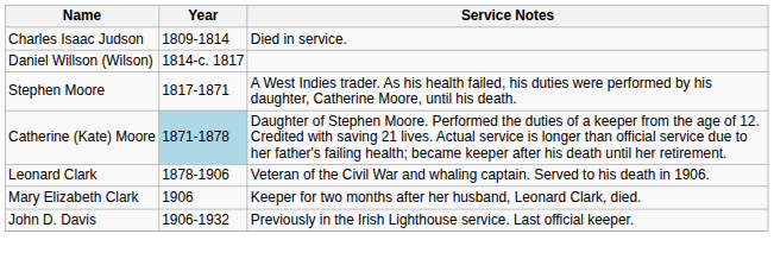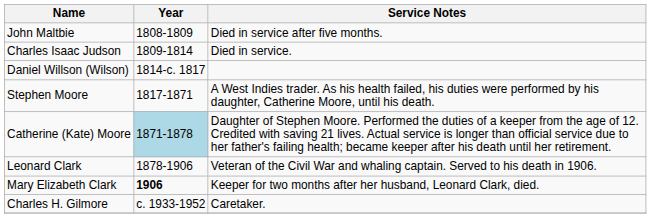 <table class="wikitable">
 <tr>
 <th>Name</th>
 <th>Year</th>
 <th>Service Notes</th>
+</tr>
+<tr>
+<td>John Maltbie</td>
+<td>1808‑1809</td>
+<td>Died in service after five months.</td>
 </tr>
 <tr>
 <td>Charles Isaac Judson</td>
 <td>1809‑1814</td>
 <td>Died in service.</td>
 </tr>
 <tr>
 <td>Daniel Willson (Wilson)</td>
 <td>1814‑c. 1817</td>
 <td></td>
 </tr>
 <tr>
 <td>Stephen Moore</td>
 <td>1817‑1871</td>
 <td>A West Indies trader. As his health failed, his duties were performed by his daughter, Catherine Moore, until his death.</td>
 </tr>
 <tr>
 <td>Catherine (Kate) Moore</td>
 <td style="background: lightblue;">1871‑1878</td>
 <td>Daughter of Stephen Moore. Performed the duties of a keeper from the age of 12. Credited with saving 21 lives. Actual service is longer than official service due to her father's failing health; became keeper after his death until her retirement.</td>
 </tr>
 <tr>
 <td>Leonard Clark</td>
 <td>1878‑1906</td>
 <td>Veteran of the Civil War and whaling captain. Served to his death in 1906.</td>
 </tr>
 <tr>
 <td>Mary Elizabeth Clark</td>
-<td>1906</td>
+<td><strong>1906</strong></td>
 <td>Keeper for two months after her husband, Leonard Clark, died.</td>
 </tr>
 <tr>
-<td>John D. Davis</td>
-<td>1906‑1932</td>
-<td>Previously in the Irish Lighthouse service. Last official keeper.</td>
+<td>Charles H. Gilmore</td>
+<td>c. 1933‑1952</td>
+<td>Caretaker.</td>
 </tr>
 <tr>
 </tr>
 </table>
